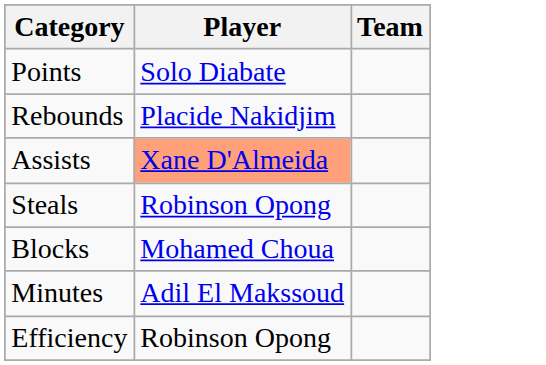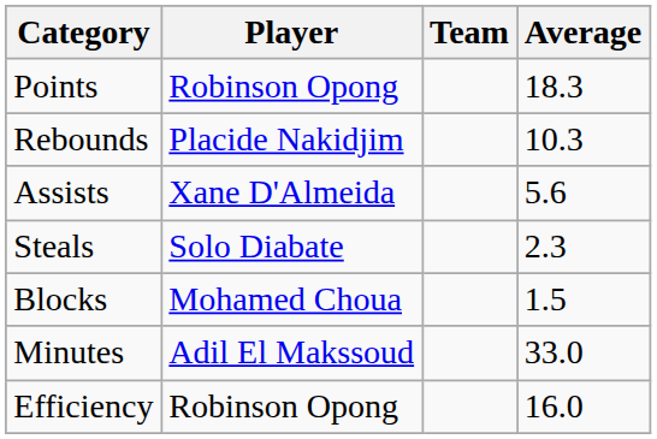 <table class=wikitable>
 <tr>
 <th>Category</th>
 <th>Player</th>
 <th>Team</th>
+<th>Average</th>
 </tr>
 <tr>
 <td>Points</td>
-<td><a href='#'>Solo Diabate</a></td>
+<td><a href='#'>Robinson Opong</a></td>
 <td></td>
+<td>18.3</td>
 </tr>
 <tr>
 <td>Rebounds</td>
 <td><a href='#'>Placide Nakidjim</a></td>
 <td></td>
+<td>10.3</td>
 </tr>
 <tr>
 <td>Assists</td>
-<td style="background: lightsalmon;"><a href='#'>Xane D'Almeida</a></td>
+<td><a href='#'>Xane D'Almeida</a></td>
 <td></td>
+<td>5.6</td>
 </tr>
 <tr>
 <td>Steals</td>
-<td><a href='#'>Robinson Opong</a></td>
+<td><a href='#'>Solo Diabate</a></td>
 <td></td>
+<td>2.3</td>
 </tr>
 <tr>
 <td>Blocks</td>
 <td><a href='#'>Mohamed Choua</a></td>
 <td></td>
+<td>1.5</td>
 </tr>
 <tr>
 <td>Minutes</td>
 <td><a href='#'>Adil El Makssoud</a></td>
 <td></td>
+<td>33.0</td>
 </tr>
 <tr>
 <td>Efficiency</td>
 <td>Robinson Opong</td>
 <td></td>
+<td>16.0</td>
 </tr>
 </table>
